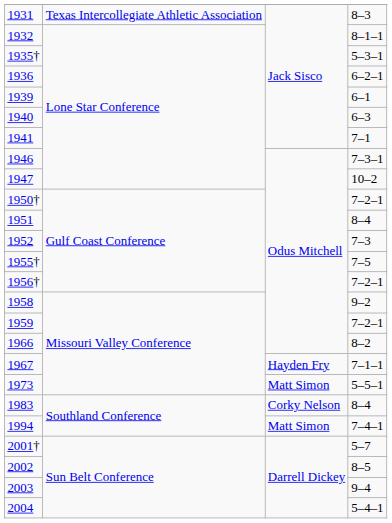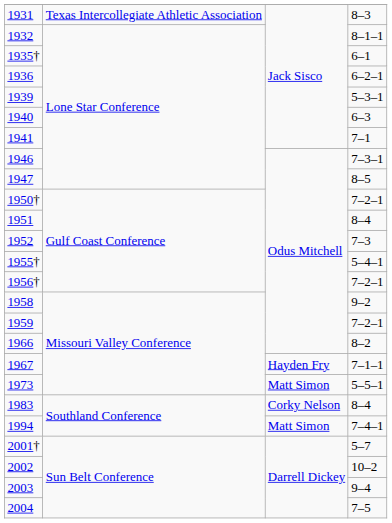 <table class="wikitable">
 <tr>
 </tr>
 <tr>
 <td><a href='#'>1931</a></td>
 <td><a href='#'>Texas Intercollegiate Athletic Association</a></td>
 <td rowspan=7><a href='#'>Jack Sisco</a></td>
 <td>8–3</td>
 </tr>
 <tr>
 <td><a href='#'>1932</a></td>
 <td rowspan=8><a href='#'>Lone Star Conference</a></td>
 <td>8–1–1</td>
 </tr>
 <tr>
 <td><a href='#'>1935</a>†</td>
-<td>5–3–1</td>
+<td>6–1</td>
 </tr>
 <tr>
 <td><a href='#'>1936</a></td>
 <td>6–2–1</td>
 </tr>
 <tr>
 <td><a href='#'>1939</a></td>
-<td>6–1</td>
+<td>5–3–1</td>
 </tr>
 <tr>
 <td><a href='#'>1940</a></td>
 <td>6–3</td>
 </tr>
 <tr>
 <td><a href='#'>1941</a></td>
 <td>7–1</td>
 </tr>
 <tr>
 <td><a href='#'>1946</a></td>
 <td rowspan=10><a href='#'>Odus Mitchell</a></td>
 <td>7–3–1</td>
 </tr>
 <tr>
 <td><a href='#'>1947</a></td>
-<td>10–2</td>
+<td>8–5</td>
 </tr>
 <tr>
 <td><a href='#'>1950</a>†</td>
 <td rowspan=5><a href='#'>Gulf Coast Conference</a></td>
 <td>7–2–1</td>
 </tr>
 <tr>
 <td><a href='#'>1951</a></td>
 <td>8–4</td>
 </tr>
 <tr>
 <td><a href='#'>1952</a></td>
 <td>7–3</td>
 </tr>
 <tr>
 <td><a href='#'>1955</a>†</td>
-<td>7–5</td>
+<td>5–4–1</td>
 </tr>
 <tr>
 <td><a href='#'>1956</a>†</td>
 <td>7–2–1</td>
 </tr>
 <tr>
 <td><a href='#'>1958</a></td>
 <td rowspan=5><a href='#'>Missouri Valley Conference</a></td>
 <td>9–2</td>
 </tr>
 <tr>
 <td><a href='#'>1959</a></td>
 <td>7–2–1</td>
 </tr>
 <tr>
 <td><a href='#'>1966</a></td>
 <td>8–2</td>
 </tr>
 <tr>
 <td><a href='#'>1967</a></td>
 <td><a href='#'>Hayden Fry</a></td>
 <td>7–1–1</td>
 </tr>
 <tr>
 <td><a href='#'>1973</a></td>
 <td><a href='#'>Matt Simon</a></td>
 <td>5–5–1</td>
 </tr>
 <tr>
 <td><a href='#'>1983</a></td>
 <td rowspan=2><a href='#'>Southland Conference</a></td>
 <td><a href='#'>Corky Nelson</a></td>
 <td>8–4</td>
 </tr>
 <tr>
 <td><a href='#'>1994</a></td>
 <td><a href='#'>Matt Simon</a></td>
 <td>7–4–1</td>
 </tr>
 <tr>
 <td><a href='#'>2001</a>†</td>
 <td rowspan=4><a href='#'>Sun Belt Conference</a></td>
 <td rowspan=4><a href='#'>Darrell Dickey</a></td>
 <td>5–7</td>
 </tr>
 <tr>
 <td><a href='#'>2002</a></td>
-<td>8–5</td>
+<td>10–2</td>
 </tr>
 <tr>
 <td><a href='#'>2003</a></td>
 <td>9–4</td>
 </tr>
 <tr>
 <td><a href='#'>2004</a></td>
-<td>5–4–1</td>
+<td>7–5</td>
 </tr>
 </table>
